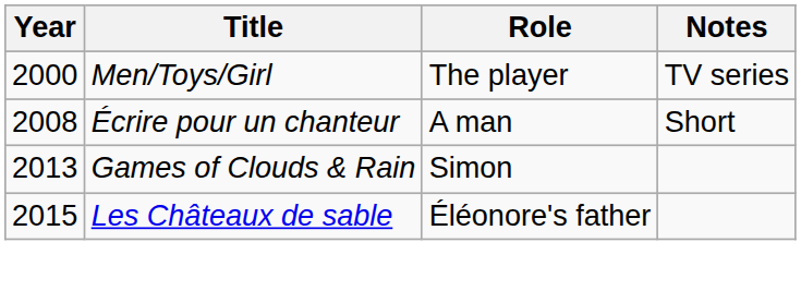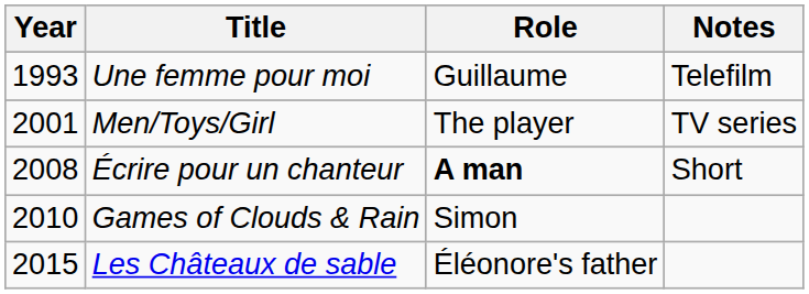 <table class="wikitable sortable">
 <tr>
 <th>Year</th>
 <th>Title</th>
 <th>Role</th>
 <th class="unsortable">Notes</th>
 </tr>
 <tr>
-<td>2000</td>
+<td>1993</td>
+<td><em>Une femme pour moi</em></td>
+<td>Guillaume</td>
+<td>Telefilm</td>
+</tr>
+<tr>
+<td>2001</td>
 <td><em>Men/Toys/Girl</em></td>
 <td>The player</td>
 <td>TV series</td>
 </tr>
 <tr>
 <td>2008</td>
 <td><em>Écrire pour un chanteur</em></td>
-<td>A man</td>
+<td><strong>A man</strong></td>
 <td>Short</td>
 </tr>
 <tr>
-<td>2013</td>
+<td>2010</td>
 <td><em>Games of Clouds & Rain</em></td>
 <td>Simon</td>
 <td></td>
 </tr>
 <tr>
 <td>2015</td>
 <td><em><a href='#'>Les Châteaux de sable</a></em></td>
 <td>Éléonore's father</td>
 <td></td>
 </tr>
 </table>
